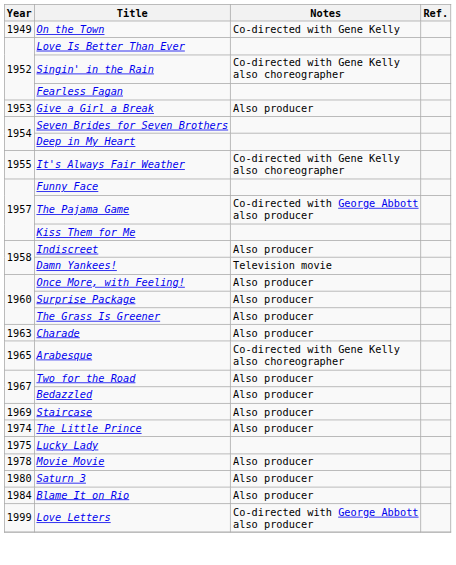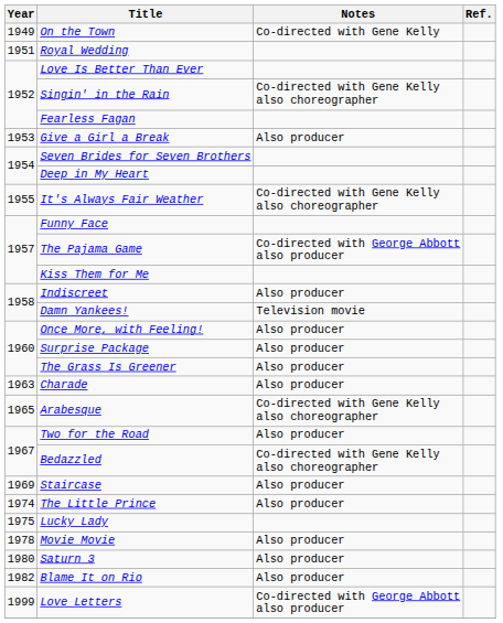 <table class="wikitable">
 <tr>
 <th>Year</th>
 <th>Title</th>
 <th>Notes</th>
 <th scope="col" class="unsortable">Ref.</th>
 </tr>
 <tr>
 <td>1949</td>
 <td><em><a href='#'>On the Town</a></em></td>
 <td>Co-directed with Gene Kelly</td>
+<td></td>
+</tr>
+<tr>
+<td>1951</td>
+<td><em><a href='#'>Royal Wedding</a></em></td>
+<td></td>
 <td></td>
 </tr>
 <tr>
 <td rowspan="3">1952</td>
 <td><em><a href='#'>Love Is Better Than Ever</a></em></td>
 <td></td>
 <td></td>
 </tr>
 <tr>
 <td><em><a href='#'>Singin' in the Rain</a></em></td>
 <td>Co-directed with Gene Kelly<br>also choreographer</td>
 <td></td>
 </tr>
 <tr>
 <td><em><a href='#'>Fearless Fagan</a></em></td>
 <td></td>
 <td></td>
 </tr>
 <tr>
 <td>1953</td>
 <td><em><a href='#'>Give a Girl a Break</a></em></td>
 <td>Also producer</td>
 <td></td>
 </tr>
 <tr>
 <td rowspan="2">1954</td>
 <td><em><a href='#'>Seven Brides for Seven Brothers</a></em></td>
 <td></td>
 <td></td>
 </tr>
 <tr>
 <td><em><a href='#'>Deep in My Heart</a></em></td>
 <td></td>
 <td></td>
 </tr>
 <tr>
 <td>1955</td>
 <td><em><a href='#'>It's Always Fair Weather</a></em></td>
 <td>Co-directed with Gene Kelly <br>also choreographer</td>
 <td></td>
 </tr>
 <tr>
 <td rowspan="3">1957</td>
 <td><em><a href='#'>Funny Face</a></em></td>
 <td></td>
 <td></td>
 </tr>
 <tr>
 <td><em><a href='#'>The Pajama Game</a></em></td>
 <td>Co-directed with <a href='#'>George Abbott</a><br>also producer</td>
 <td></td>
 </tr>
 <tr>
 <td><em><a href='#'>Kiss Them for Me</a></em></td>
 <td></td>
 <td></td>
 </tr>
 <tr>
 <td rowspan="2">1958</td>
 <td><em><a href='#'>Indiscreet</a></em></td>
 <td>Also producer</td>
 <td></td>
 </tr>
 <tr>
 <td><em><a href='#'>Damn Yankees!</a></em></td>
 <td>Television movie</td>
 <td></td>
 </tr>
 <tr>
 <td rowspan="3">1960</td>
 <td><em><a href='#'>Once More, with Feeling!</a></em></td>
 <td>Also producer</td>
 <td></td>
 </tr>
 <tr>
 <td><em><a href='#'>Surprise Package</a></em></td>
 <td>Also producer</td>
 <td></td>
 </tr>
 <tr>
 <td><em><a href='#'>The Grass Is Greener</a></em></td>
 <td>Also producer</td>
 <td></td>
 </tr>
 <tr>
 <td>1963</td>
 <td><em><a href='#'>Charade</a></em></td>
 <td>Also producer</td>
 <td></td>
 </tr>
 <tr>
 <td>1965</td>
 <td><em><a href='#'>Arabesque</a></em></td>
 <td>Co-directed with Gene Kelly<br>also choreographer</td>
 <td></td>
 </tr>
 <tr>
 <td rowspan="2">1967</td>
 <td><em><a href='#'>Two for the Road</a></em></td>
 <td>Also producer</td>
 <td></td>
 </tr>
 <tr>
 <td><em><a href='#'>Bedazzled</a></em></td>
-<td>Also producer</td>
+<td>Co-directed with Gene Kelly<br>also choreographer</td>
 <td></td>
 </tr>
 <tr>
 <td>1969</td>
 <td><em><a href='#'>Staircase</a></em></td>
 <td>Also producer</td>
 <td></td>
 </tr>
 <tr>
 <td>1974</td>
 <td><em><a href='#'>The Little Prince</a></em></td>
 <td>Also producer</td>
 <td></td>
 </tr>
 <tr>
 <td>1975</td>
 <td><em><a href='#'>Lucky Lady</a></em></td>
 <td></td>
 <td></td>
 </tr>
 <tr>
 <td>1978</td>
 <td><em><a href='#'>Movie Movie</a></em></td>
 <td>Also producer</td>
 <td></td>
 </tr>
 <tr>
 <td>1980</td>
 <td><em><a href='#'>Saturn 3</a></em></td>
 <td>Also producer</td>
 <td></td>
 </tr>
 <tr>
-<td>1984</td>
+<td>1982</td>
 <td><em><a href='#'>Blame It on Rio</a></em></td>
 <td>Also producer</td>
 <td></td>
 </tr>
 <tr>
 <td>1999</td>
 <td><em><a href='#'>Love Letters</a></em></td>
 <td>Co-directed with <a href='#'>George Abbott</a><br>also producer</td>
 <td></td>
 </tr>
 <tr>
 </tr>
 </table>
